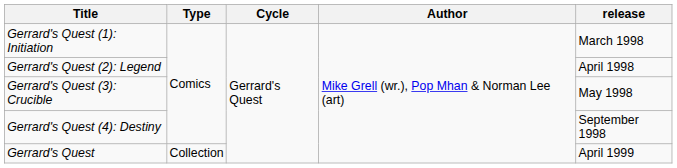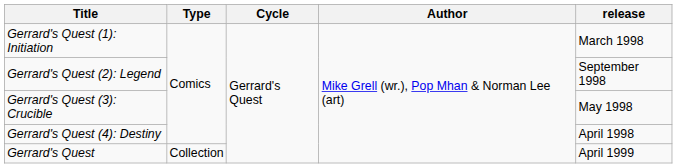 <table class="wikitable">
 <tr>
 <th>Title</th>
 <th>Type</th>
 <th>Cycle</th>
 <th>Author</th>
 <th>release</th>
 </tr>
 <tr>
 <td><em>Gerrard's Quest (1): Initiation</em></td>
 <td rowspan="4">Comics</td>
 <td rowspan="5">Gerrard's Quest</td>
 <td rowspan="5"><a href='#'>Mike Grell</a> (wr.), <a href='#'>Pop Mhan</a> & Norman Lee (art)</td>
 <td>March 1998</td>
 </tr>
 <tr>
 <td><em>Gerrard's Quest (2): Legend</em></td>
-<td>April 1998</td>
+<td>September 1998</td>
 </tr>
 <tr>
 <td><em>Gerrard's Quest (3): Crucible</em></td>
 <td>May 1998</td>
 </tr>
 <tr>
 <td><em>Gerrard's Quest (4): Destiny</em></td>
-<td>September 1998</td>
+<td>April 1998</td>
 </tr>
 <tr>
 <td><em>Gerrard's Quest</em></td>
 <td>Collection</td>
 <td>April 1999</td>
 </tr>
 </table>
